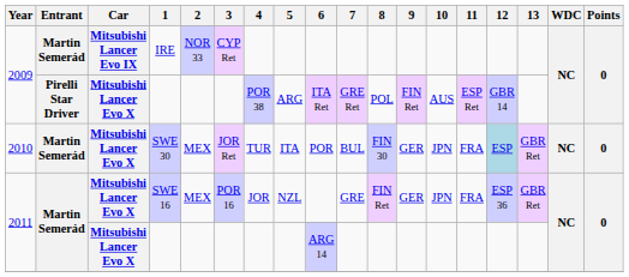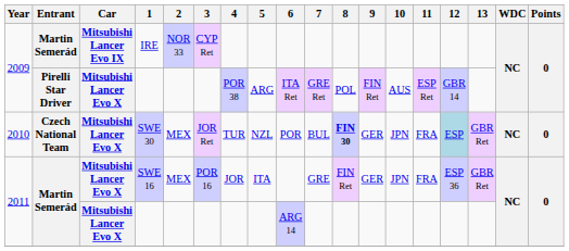 <table class="wikitable" border="1" style="text-align:center; font-size:90%;">
 <tr>
 <th>Year</th>
 <th>Entrant</th>
 <th>Car</th>
 <th>1</th>
 <th>2</th>
 <th>3</th>
 <th>4</th>
 <th>5</th>
 <th>6</th>
 <th>7</th>
 <th>8</th>
 <th>9</th>
 <th>10</th>
 <th>11</th>
 <th>12</th>
 <th>13</th>
 <th>WDC</th>
 <th>Points</th>
 </tr>
 <tr>
 <td rowspan=2><a href='#'>2009</a></td>
 <th>Martin Semerád</th>
 <th><a href='#'>Mitsubishi Lancer Evo IX</a></th>
 <td><a href='#'>IRE</a></td>
 <td style="background:#CFCFFF;"><a href='#'>NOR</a><br><small>33</small></td>
 <td style="background:#EFCFFF;"><a href='#'>CYP</a><br><small>Ret</small></td>
 <td></td>
 <td></td>
 <td></td>
 <td></td>
 <td></td>
 <td></td>
 <td></td>
 <td></td>
 <td></td>
 <td></td>
 <th rowspan=2>NC</th>
 <th rowspan=2>0</th>
 </tr>
 <tr>
 <th>Pirelli Star Driver</th>
 <th><a href='#'>Mitsubishi Lancer Evo X</a></th>
 <td></td>
 <td></td>
 <td></td>
 <td style="background:#CFCFFF;"><a href='#'>POR</a><br><small>38</small></td>
 <td><a href='#'>ARG</a></td>
 <td style="background:#EFCFFF;"><a href='#'>ITA</a><br><small>Ret</small></td>
 <td style="background:#EFCFFF;"><a href='#'>GRE</a><br><small>Ret</small></td>
 <td><a href='#'>POL</a></td>
 <td style="background:#EFCFFF;"><a href='#'>FIN</a><br><small>Ret</small></td>
 <td><a href='#'>AUS</a></td>
 <td style="background:#EFCFFF;"><a href='#'>ESP</a><br><small>Ret</small></td>
 <td style="background:#CFCFFF;"><a href='#'>GBR</a><br><small>14</small></td>
 <td></td>
 </tr>
 <tr>
 <td><a href='#'>2010</a></td>
-<th>Martin Semerád</th>
+<th>Czech National Team</th>
 <th><a href='#'>Mitsubishi Lancer Evo X</a></th>
 <td style="background:#CFCFFF;"><a href='#'>SWE</a><br><small>30</small></td>
 <td><a href='#'>MEX</a></td>
 <td style="background:#EFCFFF;"><a href='#'>JOR</a><br><small>Ret</small></td>
 <td><a href='#'>TUR</a></td>
-<td><a href='#'>ITA</a></td>
+<td><a href='#'>NZL</a></td>
 <td><a href='#'>POR</a></td>
 <td><a href='#'>BUL</a></td>
-<td style="background:#CFCFFF;"><a href='#'>FIN</a><br><small>30</small></td>
+<td style="background:#CFCFFF;"><strong><a href='#'>FIN</a><br><small>30</small></strong></td>
 <td><a href='#'>GER</a></td>
 <td><a href='#'>JPN</a></td>
 <td><a href='#'>FRA</a></td>
 <td style="background: lightblue;"><a href='#'>ESP</a></td>
 <td style="background:#EFCFFF;"><a href='#'>GBR</a><br><small>Ret</small></td>
 <th>NC</th>
 <th>0</th>
 </tr>
 <tr>
 <td rowspan=2><a href='#'>2011</a></td>
 <th rowspan=2>Martin Semerád</th>
 <th><a href='#'>Mitsubishi Lancer Evo X</a></th>
 <td style="background:#CFCFFF;"><a href='#'>SWE</a><br><small>16</small></td>
 <td><a href='#'>MEX</a></td>
 <td style="background:#CFCFFF;"><a href='#'>POR</a><br><small>16</small></td>
 <td><a href='#'>JOR</a></td>
-<td><a href='#'>NZL</a></td>
+<td><a href='#'>ITA</a></td>
 <td></td>
 <td><a href='#'>GRE</a></td>
 <td style="background:#EFCFFF;"><a href='#'>FIN</a><br><small>Ret</small></td>
 <td><a href='#'>GER</a></td>
 <td><a href='#'>JPN</a></td>
 <td><a href='#'>FRA</a></td>
 <td style="background:#CFCFFF;"><a href='#'>ESP</a><br><small>36</small></td>
 <td style="background:#EFCFFF;"><a href='#'>GBR</a><br><small>Ret</small></td>
 <th rowspan=2>NC</th>
 <th rowspan=2>0</th>
 </tr>
 <tr>
 <th><a href='#'>Mitsubishi Lancer Evo X</a></th>
 <td></td>
 <td></td>
 <td></td>
 <td></td>
 <td></td>
 <td style="background:#CFCFFF;"><a href='#'>ARG</a><br><small>14</small></td>
 <td></td>
 <td></td>
 <td></td>
 <td></td>
 <td></td>
 <td></td>
 <td></td>
 </tr>
 <tr>
 </tr>
 </table>
